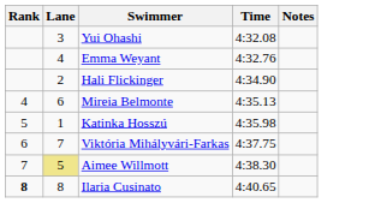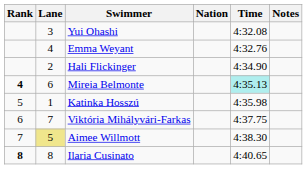 <table class="wikitable sortable" style="text-align:center">
 <tr>
 <th>Rank</th>
 <th>Lane</th>
 <th>Swimmer</th>
+<th>Nation</th>
 <th>Time</th>
 <th>Notes</th>
 </tr>
 <tr>
 <td></td>
 <td>3</td>
 <td align=left><a href='#'>Yui Ohashi</a></td>
+<td align=left></td>
 <td>4:32.08</td>
 <td></td>
 </tr>
 <tr>
 <td></td>
 <td>4</td>
 <td align=left><a href='#'>Emma Weyant</a></td>
+<td align=left></td>
 <td>4:32.76</td>
 <td></td>
 </tr>
 <tr>
 <td></td>
 <td>2</td>
 <td align=left><a href='#'>Hali Flickinger</a></td>
+<td align=left></td>
 <td>4:34.90</td>
 <td></td>
 </tr>
 <tr>
-<td>4</td>
+<td><strong>4</strong></td>
 <td>6</td>
 <td align=left><a href='#'>Mireia Belmonte</a></td>
-<td>4:35.13</td>
+<td align=left></td>
+<td style="background: paleturquoise;">4:35.13</td>
 <td></td>
 </tr>
 <tr>
 <td>5</td>
 <td>1</td>
 <td align=left><a href='#'>Katinka Hosszú</a></td>
+<td align=left></td>
 <td>4:35.98</td>
 <td></td>
 </tr>
 <tr>
 <td>6</td>
 <td>7</td>
 <td align=left><a href='#'>Viktória Mihályvári-Farkas</a></td>
+<td align=left></td>
 <td>4:37.75</td>
 <td></td>
 </tr>
 <tr>
 <td>7</td>
 <td style="background: khaki;">5</td>
 <td align=left><a href='#'>Aimee Willmott</a></td>
+<td align=left></td>
 <td>4:38.30</td>
 <td></td>
 </tr>
 <tr>
 <td><strong>8</strong></td>
 <td>8</td>
 <td align=left><a href='#'>Ilaria Cusinato</a></td>
+<td align=left></td>
 <td>4:40.65</td>
 <td></td>
 </tr>
 </table>
